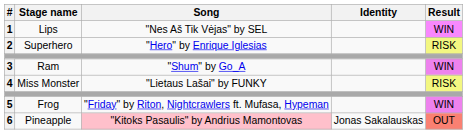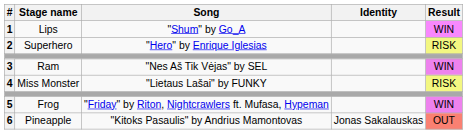 <table class="wikitable plainrowheaders" style="text-align: center">
 <tr>
 <th>#</th>
 <th>Stage name</th>
 <th>Song</th>
 <th>Identity</th>
 <th colspan="2">Result</th>
 </tr>
 <tr>
 <th>1</th>
 <td>Lips</td>
-<td>"Nes Aš Tik Vėjas" by SEL</td>
+<td>"<a href='#'>Shum</a>" by <a href='#'>Go_A</a></td>
 <td></td>
 <td colspan="2" bgcolor="#F888FD">WIN</td>
 </tr>
 <tr>
 <th>2</th>
 <td>Superhero</td>
 <td>"<a href='#'>Hero</a>" by <a href='#'>Enrique Iglesias</a></td>
 <td></td>
 <td colspan="2" bgcolor="#F3F781">RISK</td>
 </tr>
 <tr>
 <td colspan="6" style="background:darkgray"></td>
 </tr>
 <tr>
 <th>3</th>
 <td>Ram</td>
-<td>"<a href='#'>Shum</a>" by <a href='#'>Go_A</a></td>
+<td>"Nes Aš Tik Vėjas" by SEL</td>
 <td></td>
 <td colspan="2" bgcolor="violet">WIN</td>
 </tr>
 <tr>
 <th>4</th>
 <td>Miss Monster</td>
 <td>"Lietaus Lašai" by FUNKY</td>
 <td></td>
 <td colspan="2" bgcolor="#F3F781">RISK</td>
 </tr>
 <tr>
 <td colspan="6" style="background:darkgray"></td>
 </tr>
 <tr>
 <th>5</th>
 <td>Frog</td>
 <td>"<a href='#'>Friday</a>" by <a href='#'>Riton</a>, <a href='#'>Nightcrawlers</a> ft. Mufasa, <a href='#'>Hypeman</a></td>
 <td></td>
 <td colspan="2" bgcolor="violet">WIN</td>
 </tr>
 <tr>
 <th>6</th>
 <td>Pineapple</td>
-<td style="background: pink;">"Kitoks Pasaulis" by Andrius Mamontovas</td>
+<td>"Kitoks Pasaulis" by Andrius Mamontovas</td>
 <td>Jonas Sakalauskas</td>
 <td colspan="2" bgcolor=salmon>OUT</td>
 </tr>
 </table>
